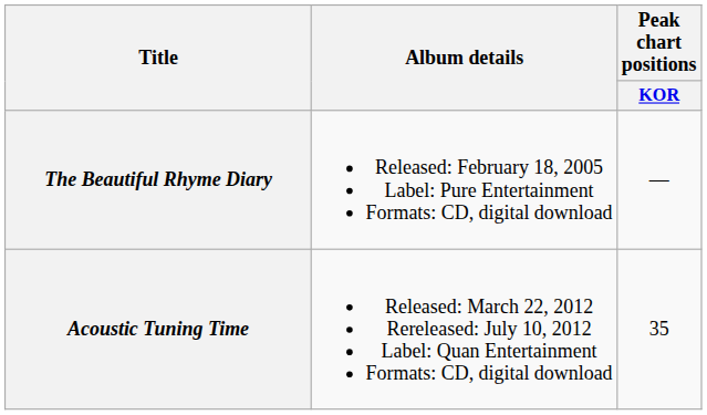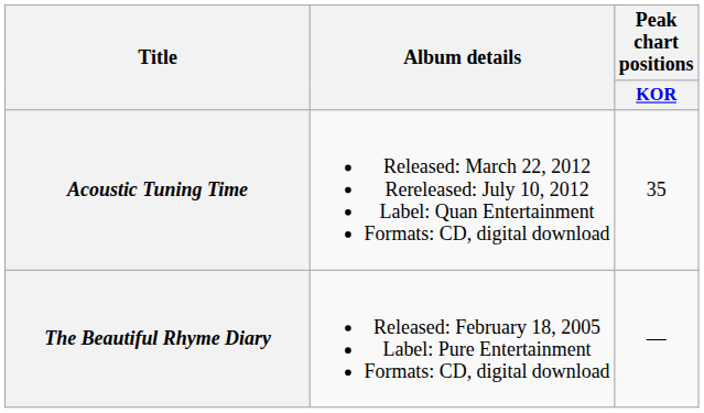 <table class="wikitable plainrowheaders" style="text-align:center;">
 <tr>
 <th rowspan="2" scope="col" style="width:15em">Title</th>
 <th rowspan="2" scope="col">Album details</th>
 <th scope="col">Peak chart positions</th>
 </tr>
 <tr>
 <th scope="col" style="width:2.5em;font-size:90%;"><a href='#'>KOR</a><br></th>
 </tr>
 <tr>
+<th scope="row"><em>Acoustic Tuning Time</em><br></th>
+<td><br><ul><li>Released: March 22, 2012</li><li>Rereleased: July 10, 2012</li><li>Label: Quan Entertainment</li><li>Formats: CD, digital download</li></ul></td>
+<td>35</td>
+</tr>
+<tr>
 <th scope="row"><em>The Beautiful Rhyme Diary</em></th>
 <td><br><ul><li>Released: February 18, 2005</li><li>Label: Pure Entertainment</li><li>Formats: CD, digital download</li></ul></td>
 <td>—</td>
 </tr>
-<tr>
-<th scope="row"><em>Acoustic Tuning Time</em><br></th>
-<td><br><ul><li>Released: March 22, 2012</li><li>Rereleased: July 10, 2012</li><li>Label: Quan Entertainment</li><li>Formats: CD, digital download</li></ul></td>
-<td>35</td>
-</tr>
 </table>
